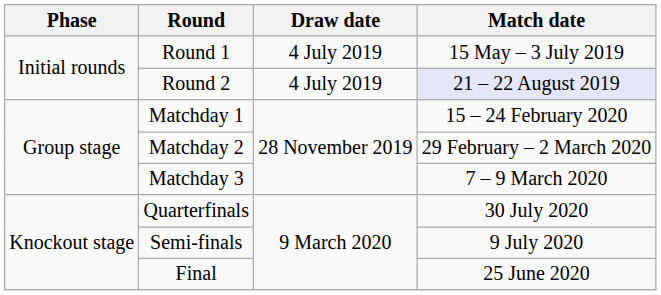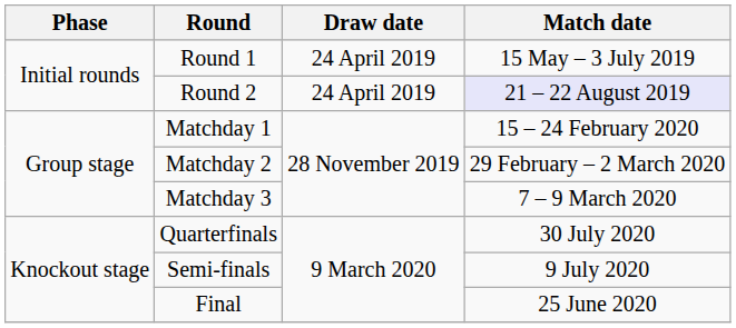 <table class="wikitable" style="text-align:center">
 <tr>
 <th>Phase</th>
 <th>Round</th>
 <th>Draw date</th>
 <th>Match date</th>
 </tr>
 <tr>
 <td rowspan=2>Initial rounds</td>
 <td>Round 1</td>
-<td>4 July 2019</td>
+<td>24 April 2019</td>
 <td>15 May – 3 July 2019</td>
 </tr>
 <tr>
 <td>Round 2</td>
-<td>4 July 2019</td>
+<td>24 April 2019</td>
 <td style="background: lavender;">21 – 22 August 2019</td>
 </tr>
 <tr>
 <td rowspan=3>Group stage</td>
 <td>Matchday 1</td>
 <td rowspan=3>28 November 2019</td>
 <td>15 – 24 February 2020</td>
 </tr>
 <tr>
 <td>Matchday 2</td>
 <td>29 February – 2 March 2020</td>
 </tr>
 <tr>
 <td>Matchday 3</td>
 <td>7 – 9 March 2020</td>
 </tr>
 <tr>
 <td rowspan=3>Knockout stage</td>
 <td>Quarterfinals</td>
 <td rowspan=3>9 March 2020</td>
 <td>30 July 2020</td>
 </tr>
 <tr>
 <td>Semi-finals</td>
 <td>9 July 2020</td>
 </tr>
 <tr>
 <td>Final</td>
 <td>25 June 2020</td>
 </tr>
 <tr>
 </tr>
 </table>
